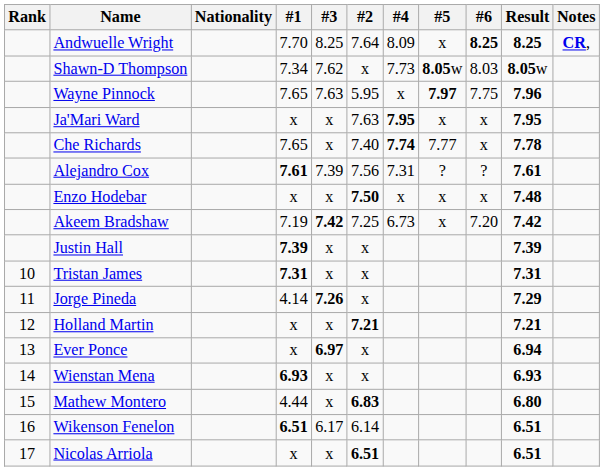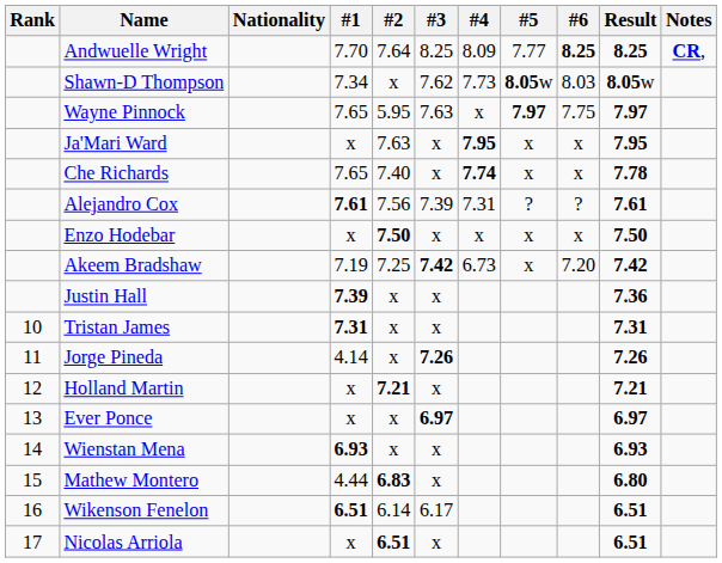 <table class="wikitable sortable" style="text-align:center">
 <tr>
 <th>Rank</th>
 <th>Name</th>
 <th>Nationality</th>
 <th>#1</th>
+<th>#2</th>
 <th>#3</th>
-<th>#2</th>
 <th>#4</th>
 <th>#5</th>
 <th>#6</th>
 <th>Result</th>
 <th>Notes</th>
 </tr>
 <tr>
 <td></td>
 <td align=left><a href='#'>Andwuelle Wright</a></td>
 <td align=left></td>
 <td>7.70</td>
+<td>7.64</td>
 <td>8.25</td>
-<td>7.64</td>
 <td>8.09</td>
-<td>x</td>
+<td>7.77</td>
 <td><strong>8.25</strong></td>
 <td><strong>8.25</strong></td>
 <td><strong><a href='#'>CR</a></strong>, </td>
 </tr>
 <tr>
 <td></td>
 <td align=left><a href='#'>Shawn-D Thompson</a></td>
 <td align=left></td>
 <td>7.34</td>
+<td>x</td>
 <td>7.62</td>
-<td>x</td>
 <td>7.73</td>
 <td><strong>8.05</strong>w</td>
 <td>8.03</td>
 <td><strong>8.05</strong>w</td>
 <td></td>
 </tr>
 <tr>
 <td></td>
 <td align=left><a href='#'>Wayne Pinnock</a></td>
 <td align=left></td>
 <td>7.65</td>
+<td>5.95</td>
 <td>7.63</td>
-<td>5.95</td>
 <td>x</td>
 <td><strong>7.97</strong></td>
 <td>7.75</td>
-<td><strong>7.96</strong></td>
+<td><strong>7.97</strong></td>
 <td></td>
 </tr>
 <tr>
 <td></td>
 <td align=left><a href='#'>Ja'Mari Ward</a></td>
 <td align=left></td>
 <td>x</td>
+<td>7.63</td>
 <td>x</td>
-<td>7.63</td>
 <td><strong>7.95</strong></td>
 <td>x</td>
 <td>x</td>
 <td><strong>7.95</strong></td>
 <td></td>
 </tr>
 <tr>
 <td></td>
 <td align=left><a href='#'>Che Richards</a></td>
 <td align=left></td>
 <td>7.65</td>
+<td>7.40</td>
 <td>x</td>
-<td>7.40</td>
 <td><strong>7.74</strong></td>
-<td>7.77</td>
+<td>x</td>
 <td>x</td>
 <td><strong>7.78</strong></td>
 <td></td>
 </tr>
 <tr>
 <td></td>
 <td align=left><a href='#'>Alejandro Cox</a></td>
 <td align=left></td>
 <td><strong>7.61</strong></td>
+<td>7.56</td>
 <td>7.39</td>
-<td>7.56</td>
 <td>7.31</td>
 <td>?</td>
 <td>?</td>
 <td><strong>7.61</strong></td>
 <td></td>
 </tr>
 <tr>
 <td></td>
 <td align=left><a href='#'>Enzo Hodebar</a></td>
 <td align=left></td>
 <td>x</td>
-<td>x</td>
 <td><strong>7.50</strong></td>
 <td>x</td>
 <td>x</td>
 <td>x</td>
-<td><strong>7.48</strong></td>
+<td>x</td>
+<td><strong>7.50</strong></td>
 <td></td>
 </tr>
 <tr>
 <td></td>
 <td align=left><a href='#'>Akeem Bradshaw</a></td>
 <td align=left></td>
 <td>7.19</td>
+<td>7.25</td>
 <td><strong>7.42</strong></td>
-<td>7.25</td>
 <td>6.73</td>
 <td>x</td>
 <td>7.20</td>
 <td><strong>7.42</strong></td>
 <td></td>
 </tr>
 <tr>
 <td></td>
 <td align=left><a href='#'>Justin Hall</a></td>
 <td align=left></td>
 <td><strong>7.39</strong></td>
 <td>x</td>
 <td>x</td>
 <td></td>
 <td></td>
 <td></td>
-<td><strong>7.39</strong></td>
+<td><strong>7.36</strong></td>
 <td></td>
 </tr>
 <tr>
 <td>10</td>
 <td align=left><a href='#'>Tristan James</a></td>
 <td align=left></td>
 <td><strong>7.31</strong></td>
 <td>x</td>
 <td>x</td>
 <td></td>
 <td></td>
 <td></td>
 <td><strong>7.31</strong></td>
 <td></td>
 </tr>
 <tr>
 <td>11</td>
 <td align=left><a href='#'>Jorge Pineda</a></td>
 <td align=left></td>
 <td>4.14</td>
+<td>x</td>
 <td><strong>7.26</strong></td>
-<td>x</td>
 <td></td>
 <td></td>
 <td></td>
-<td><strong>7.29</strong></td>
+<td><strong>7.26</strong></td>
 <td></td>
 </tr>
 <tr>
 <td>12</td>
 <td align=left><a href='#'>Holland Martin</a></td>
 <td align=left></td>
 <td>x</td>
+<td><strong>7.21</strong></td>
 <td>x</td>
-<td><strong>7.21</strong></td>
 <td></td>
 <td></td>
 <td></td>
 <td><strong>7.21</strong></td>
 <td></td>
 </tr>
 <tr>
 <td>13</td>
 <td align=left><a href='#'>Ever Ponce</a></td>
 <td align=left></td>
 <td>x</td>
+<td>x</td>
 <td><strong>6.97</strong></td>
-<td>x</td>
 <td></td>
 <td></td>
 <td></td>
-<td><strong>6.94</strong></td>
+<td><strong>6.97</strong></td>
 <td></td>
 </tr>
 <tr>
 <td>14</td>
 <td align=left><a href='#'>Wienstan Mena</a></td>
 <td align=left></td>
 <td><strong>6.93</strong></td>
 <td>x</td>
 <td>x</td>
 <td></td>
 <td></td>
 <td></td>
 <td><strong>6.93</strong></td>
 <td></td>
 </tr>
 <tr>
 <td>15</td>
 <td align=left><a href='#'>Mathew Montero</a></td>
 <td align=left></td>
 <td>4.44</td>
+<td><strong>6.83</strong></td>
 <td>x</td>
-<td><strong>6.83</strong></td>
 <td></td>
 <td></td>
 <td></td>
 <td><strong>6.80</strong></td>
 <td></td>
 </tr>
 <tr>
 <td>16</td>
 <td align=left><a href='#'>Wikenson Fenelon</a></td>
 <td align=left></td>
 <td><strong>6.51</strong></td>
+<td>6.14</td>
 <td>6.17</td>
-<td>6.14</td>
 <td></td>
 <td></td>
 <td></td>
 <td><strong>6.51</strong></td>
 <td></td>
 </tr>
 <tr>
 <td>17</td>
 <td align=left><a href='#'>Nicolas Arriola</a></td>
 <td align=left></td>
 <td>x</td>
+<td><strong>6.51</strong></td>
 <td>x</td>
-<td><strong>6.51</strong></td>
 <td></td>
 <td></td>
 <td></td>
 <td><strong>6.51</strong></td>
 <td></td>
 </tr>
 </table>
